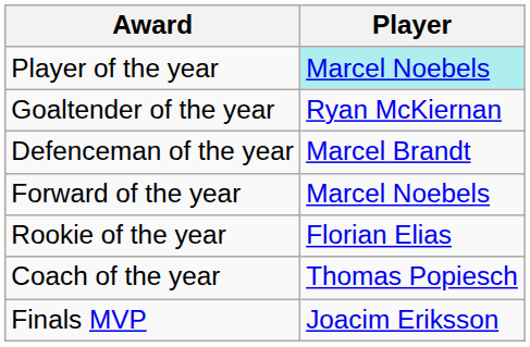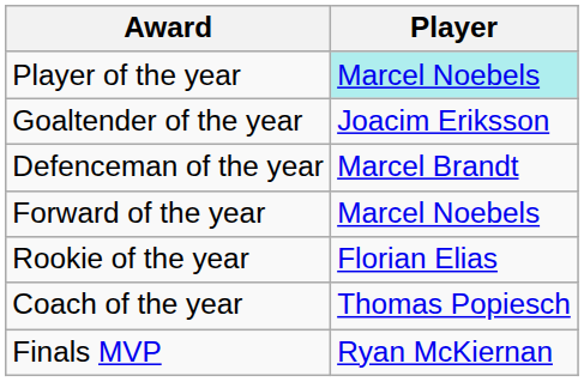 <table class="wikitable">
 <tr>
 <th>Award</th>
 <th>Player</th>
 </tr>
 <tr>
 <td>Player of the year</td>
 <td style="background: paleturquoise;"> <a href='#'>Marcel Noebels</a></td>
 </tr>
 <tr>
 <td>Goaltender of the year</td>
-<td> <a href='#'>Ryan McKiernan</a></td>
+<td> <a href='#'>Joacim Eriksson</a></td>
 </tr>
 <tr>
 <td>Defenceman of the year</td>
 <td> <a href='#'>Marcel Brandt</a></td>
 </tr>
 <tr>
 <td>Forward of the year</td>
 <td> <a href='#'>Marcel Noebels</a></td>
 </tr>
 <tr>
 <td>Rookie of the year</td>
 <td> <a href='#'>Florian Elias</a></td>
 </tr>
 <tr>
 <td>Coach of the year</td>
 <td> <a href='#'>Thomas Popiesch</a></td>
 </tr>
 <tr>
 <td>Finals <a href='#'>MVP</a></td>
-<td> <a href='#'>Joacim Eriksson</a></td>
+<td> <a href='#'>Ryan McKiernan</a></td>
 </tr>
 </table>
